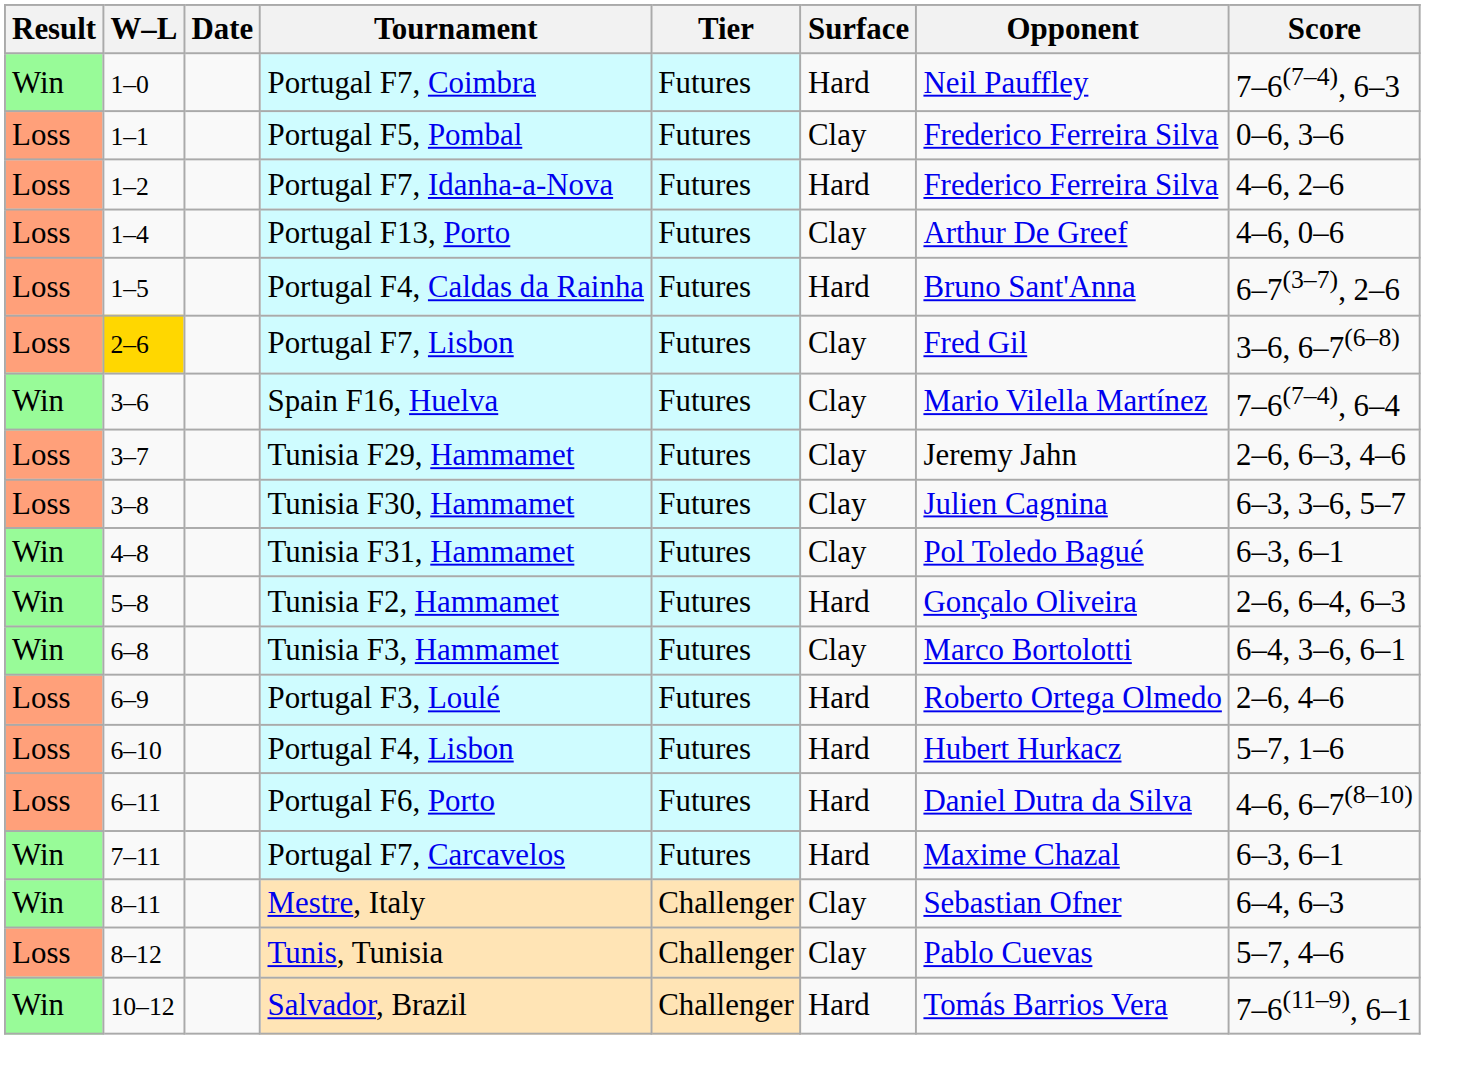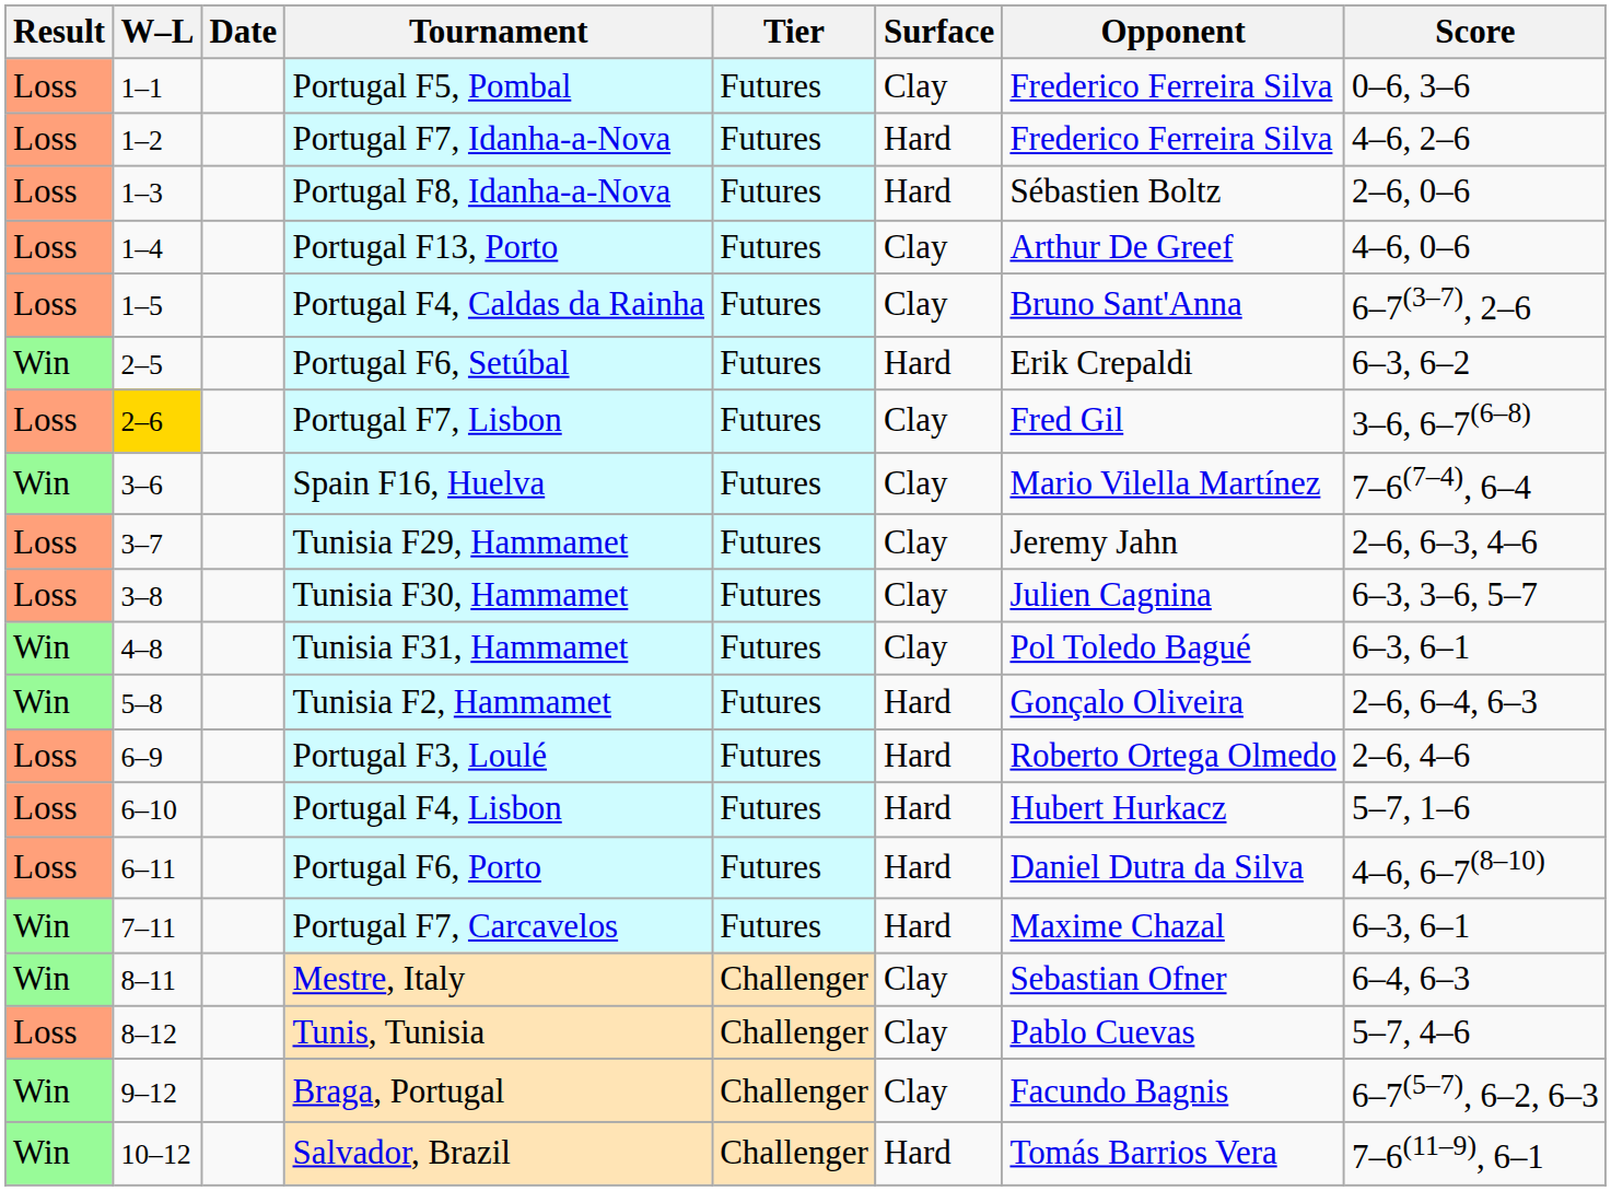 <table class="sortable wikitable">
 <tr>
 <th>Result</th>
 <th class="unsortable">W–L</th>
 <th>Date</th>
 <th>Tournament</th>
 <th>Tier</th>
 <th>Surface</th>
 <th>Opponent</th>
 <th class="unsortable">Score</th>
-</tr>
-<tr>
-<td bgcolor=98FB98>Win</td>
-<td><small>1–0</small></td>
-<td></td>
-<td style="background:#cffcff;">Portugal F7, <a href='#'>Coimbra</a></td>
-<td style="background:#cffcff;">Futures</td>
-<td>Hard</td>
-<td> <a href='#'>Neil Pauffley</a></td>
-<td>7–6<sup>(7–4)</sup>, 6–3</td>
 </tr>
 <tr>
 <td bgcolor=ffa07a>Loss</td>
 <td><small>1–1</small></td>
 <td></td>
 <td style="background:#cffcff;">Portugal F5, <a href='#'>Pombal</a></td>
 <td style="background:#cffcff;">Futures</td>
 <td>Clay</td>
 <td> <a href='#'>Frederico Ferreira Silva</a></td>
 <td>0–6, 3–6</td>
 </tr>
 <tr>
 <td bgcolor=ffa07a>Loss</td>
 <td><small>1–2</small></td>
 <td></td>
 <td style="background:#cffcff;">Portugal F7, <a href='#'>Idanha-a-Nova</a></td>
 <td style="background:#cffcff;">Futures</td>
 <td>Hard</td>
 <td> <a href='#'>Frederico Ferreira Silva</a></td>
 <td>4–6, 2–6</td>
 </tr>
 <tr>
 <td bgcolor=ffa07a>Loss</td>
+<td><small>1–3</small></td>
+<td></td>
+<td style="background:#cffcff;">Portugal F8, <a href='#'>Idanha-a-Nova</a></td>
+<td style="background:#cffcff;">Futures</td>
+<td>Hard</td>
+<td> Sébastien Boltz</td>
+<td>2–6, 0–6</td>
+</tr>
+<tr>
+<td bgcolor=ffa07a>Loss</td>
 <td><small>1–4</small></td>
 <td></td>
 <td style="background:#cffcff;">Portugal F13, <a href='#'>Porto</a></td>
 <td style="background:#cffcff;">Futures</td>
 <td>Clay</td>
 <td> <a href='#'>Arthur De Greef</a></td>
 <td>4–6, 0–6</td>
 </tr>
 <tr>
 <td bgcolor=ffa07a>Loss</td>
 <td><small>1–5</small></td>
 <td></td>
 <td style="background:#cffcff;">Portugal F4, <a href='#'>Caldas da Rainha</a></td>
 <td style="background:#cffcff;">Futures</td>
-<td>Hard</td>
+<td>Clay</td>
 <td> <a href='#'>Bruno Sant'Anna</a></td>
 <td>6–7<sup>(3–7)</sup>, 2–6</td>
+</tr>
+<tr>
+<td bgcolor=98FB98>Win</td>
+<td><small>2–5</small></td>
+<td></td>
+<td style="background:#cffcff;">Portugal F6, <a href='#'>Setúbal</a></td>
+<td style="background:#cffcff;">Futures</td>
+<td>Hard</td>
+<td> Erik Crepaldi</td>
+<td>6–3, 6–2</td>
 </tr>
 <tr>
 <td bgcolor=ffa07a>Loss</td>
 <td style="background: gold;"><small>2–6</small></td>
 <td></td>
 <td style="background:#cffcff;">Portugal F7, <a href='#'>Lisbon</a></td>
 <td style="background:#cffcff;">Futures</td>
 <td>Clay</td>
 <td> <a href='#'>Fred Gil</a></td>
 <td>3–6, 6–7<sup>(6–8)</sup></td>
 </tr>
 <tr>
 <td bgcolor=98fb98>Win</td>
 <td><small>3–6</small></td>
 <td></td>
 <td style="background:#cffcff;">Spain F16, <a href='#'>Huelva</a></td>
 <td style="background:#cffcff;">Futures</td>
 <td>Clay</td>
 <td> <a href='#'>Mario Vilella Martínez</a></td>
 <td>7–6<sup>(7–4)</sup>, 6–4</td>
 </tr>
 <tr>
 <td bgcolor=ffa07a>Loss</td>
 <td><small>3–7</small></td>
 <td></td>
 <td style="background:#cffcff;">Tunisia F29, <a href='#'>Hammamet</a></td>
 <td style="background:#cffcff;">Futures</td>
 <td>Clay</td>
 <td> Jeremy Jahn</td>
 <td>2–6, 6–3, 4–6</td>
 </tr>
 <tr>
 <td bgcolor=ffa07a>Loss</td>
 <td><small>3–8</small></td>
 <td></td>
 <td style="background:#cffcff;">Tunisia F30, <a href='#'>Hammamet</a></td>
 <td style="background:#cffcff;">Futures</td>
 <td>Clay</td>
 <td> <a href='#'>Julien Cagnina</a></td>
 <td>6–3, 3–6, 5–7</td>
 </tr>
 <tr>
 <td bgcolor=98FB98>Win</td>
 <td><small>4–8</small></td>
 <td></td>
 <td style="background:#cffcff;">Tunisia F31, <a href='#'>Hammamet</a></td>
 <td style="background:#cffcff;">Futures</td>
 <td>Clay</td>
 <td> <a href='#'>Pol Toledo Bagué</a></td>
 <td>6–3, 6–1</td>
 </tr>
 <tr>
 <td bgcolor=98FB98>Win</td>
 <td><small>5–8</small></td>
 <td></td>
 <td style="background:#cffcff;">Tunisia F2, <a href='#'>Hammamet</a></td>
 <td style="background:#cffcff;">Futures</td>
 <td>Hard</td>
 <td> <a href='#'>Gonçalo Oliveira</a></td>
 <td>2–6, 6–4, 6–3</td>
-</tr>
-<tr>
-<td bgcolor=98FB98>Win</td>
-<td><small>6–8</small></td>
-<td></td>
-<td style="background:#cffcff;">Tunisia F3, <a href='#'>Hammamet</a></td>
-<td style="background:#cffcff;">Futures</td>
-<td>Clay</td>
-<td> <a href='#'>Marco Bortolotti</a></td>
-<td>6–4, 3–6, 6–1</td>
 </tr>
 <tr>
 <td bgcolor=ffa07a>Loss</td>
 <td><small>6–9</small></td>
 <td></td>
 <td style="background:#cffcff;">Portugal F3, <a href='#'>Loulé</a></td>
 <td style="background:#cffcff;">Futures</td>
 <td>Hard</td>
 <td> <a href='#'>Roberto Ortega Olmedo</a></td>
 <td>2–6, 4–6</td>
 </tr>
 <tr>
 <td bgcolor=ffa07a>Loss</td>
 <td><small>6–10</small></td>
 <td></td>
 <td style="background:#cffcff;">Portugal F4, <a href='#'>Lisbon</a></td>
 <td style="background:#cffcff;">Futures</td>
 <td>Hard</td>
 <td> <a href='#'>Hubert Hurkacz</a></td>
 <td>5–7, 1–6</td>
 </tr>
 <tr>
 <td bgcolor=ffa07a>Loss</td>
 <td><small>6–11</small></td>
 <td></td>
 <td style="background:#cffcff;">Portugal F6, <a href='#'>Porto</a></td>
 <td style="background:#cffcff;">Futures</td>
 <td>Hard</td>
 <td> <a href='#'>Daniel Dutra da Silva</a></td>
 <td>4–6, 6–7<sup>(8–10)</sup></td>
 </tr>
 <tr>
 <td bgcolor=98FB98>Win</td>
 <td><small>7–11</small></td>
 <td></td>
 <td style="background:#cffcff;">Portugal F7, <a href='#'>Carcavelos</a></td>
 <td style="background:#cffcff;">Futures</td>
 <td>Hard</td>
 <td> <a href='#'>Maxime Chazal</a></td>
 <td>6–3, 6–1</td>
 </tr>
 <tr>
 <td bgcolor=98FB98>Win</td>
 <td><small>8–11</small></td>
 <td><a href='#'></a></td>
 <td style="background:moccasin;"><a href='#'>Mestre</a>, Italy</td>
 <td style="background:moccasin;">Challenger</td>
 <td>Clay</td>
 <td> <a href='#'>Sebastian Ofner</a></td>
 <td>6–4, 6–3</td>
 </tr>
 <tr>
 <td bgcolor=ffa07a>Loss</td>
 <td><small>8–12</small></td>
 <td><a href='#'></a></td>
 <td style="background:moccasin;"><a href='#'>Tunis</a>, Tunisia</td>
 <td style="background:moccasin;">Challenger</td>
 <td>Clay</td>
 <td> <a href='#'>Pablo Cuevas</a></td>
 <td>5–7, 4–6</td>
 </tr>
 <tr>
 <td bgcolor=98FB98>Win</td>
+<td><small>9–12</small></td>
+<td><a href='#'></a></td>
+<td style="background:moccasin;"><a href='#'>Braga</a>, Portugal</td>
+<td style="background:moccasin;">Challenger</td>
+<td>Clay</td>
+<td> <a href='#'>Facundo Bagnis</a></td>
+<td>6–7<sup>(5–7)</sup>, 6–2, 6–3</td>
+</tr>
+<tr>
+<td bgcolor=98FB98>Win</td>
 <td><small>10–12</small></td>
 <td><a href='#'></a></td>
 <td style="background:moccasin;"><a href='#'>Salvador</a>, Brazil</td>
 <td style="background:moccasin;">Challenger</td>
 <td>Hard</td>
 <td> <a href='#'>Tomás Barrios Vera</a></td>
 <td>7–6<sup>(11–9)</sup>, 6–1</td>
 </tr>
 </table>
